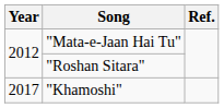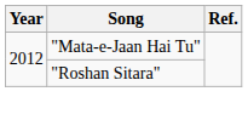 <table class="wikitable">
 <tr>
 <th>Year</th>
 <th>Song</th>
 <th>Ref.</th>
 </tr>
 <tr>
 <td rowspan="2">2012</td>
 <td>"Mata-e-Jaan Hai Tu"</td>
 <td rowspan="2"></td>
 </tr>
 <tr>
 <td>"Roshan Sitara"</td>
 </tr>
-<tr>
-<td>2017</td>
-<td>"Khamoshi"</td>
-<td></td>
-</tr>
 </table>
